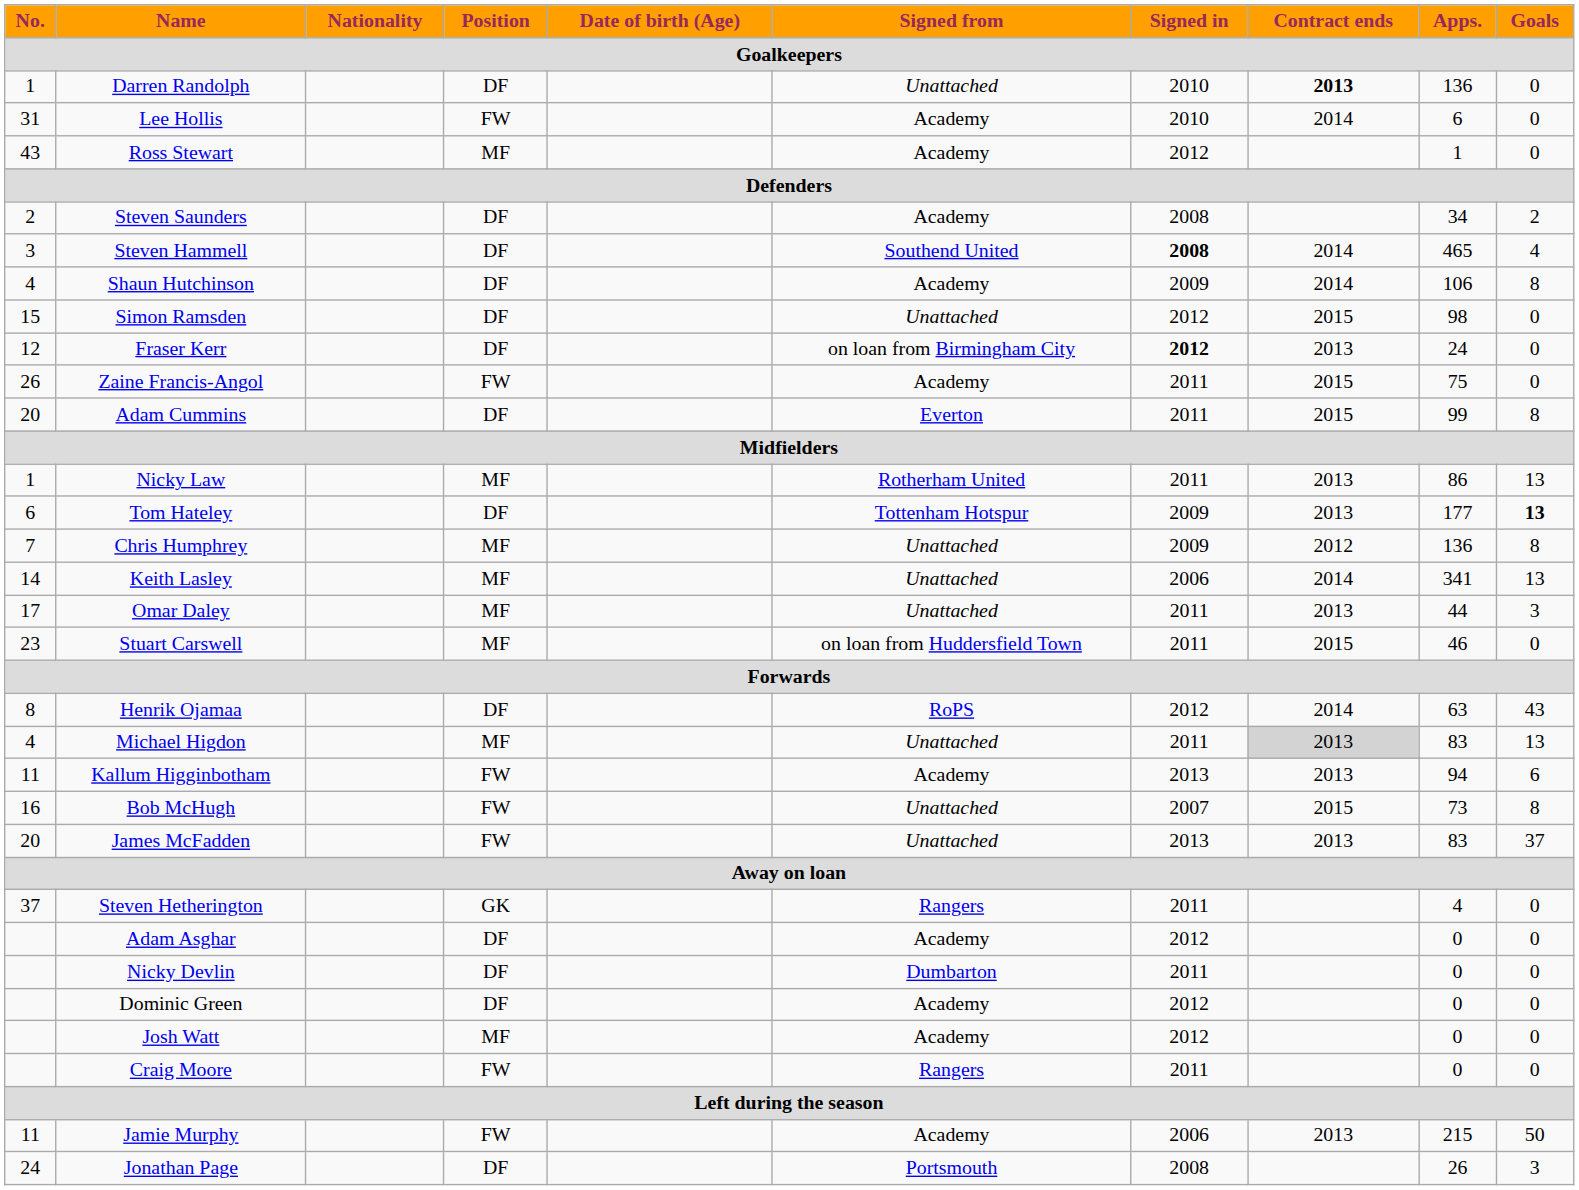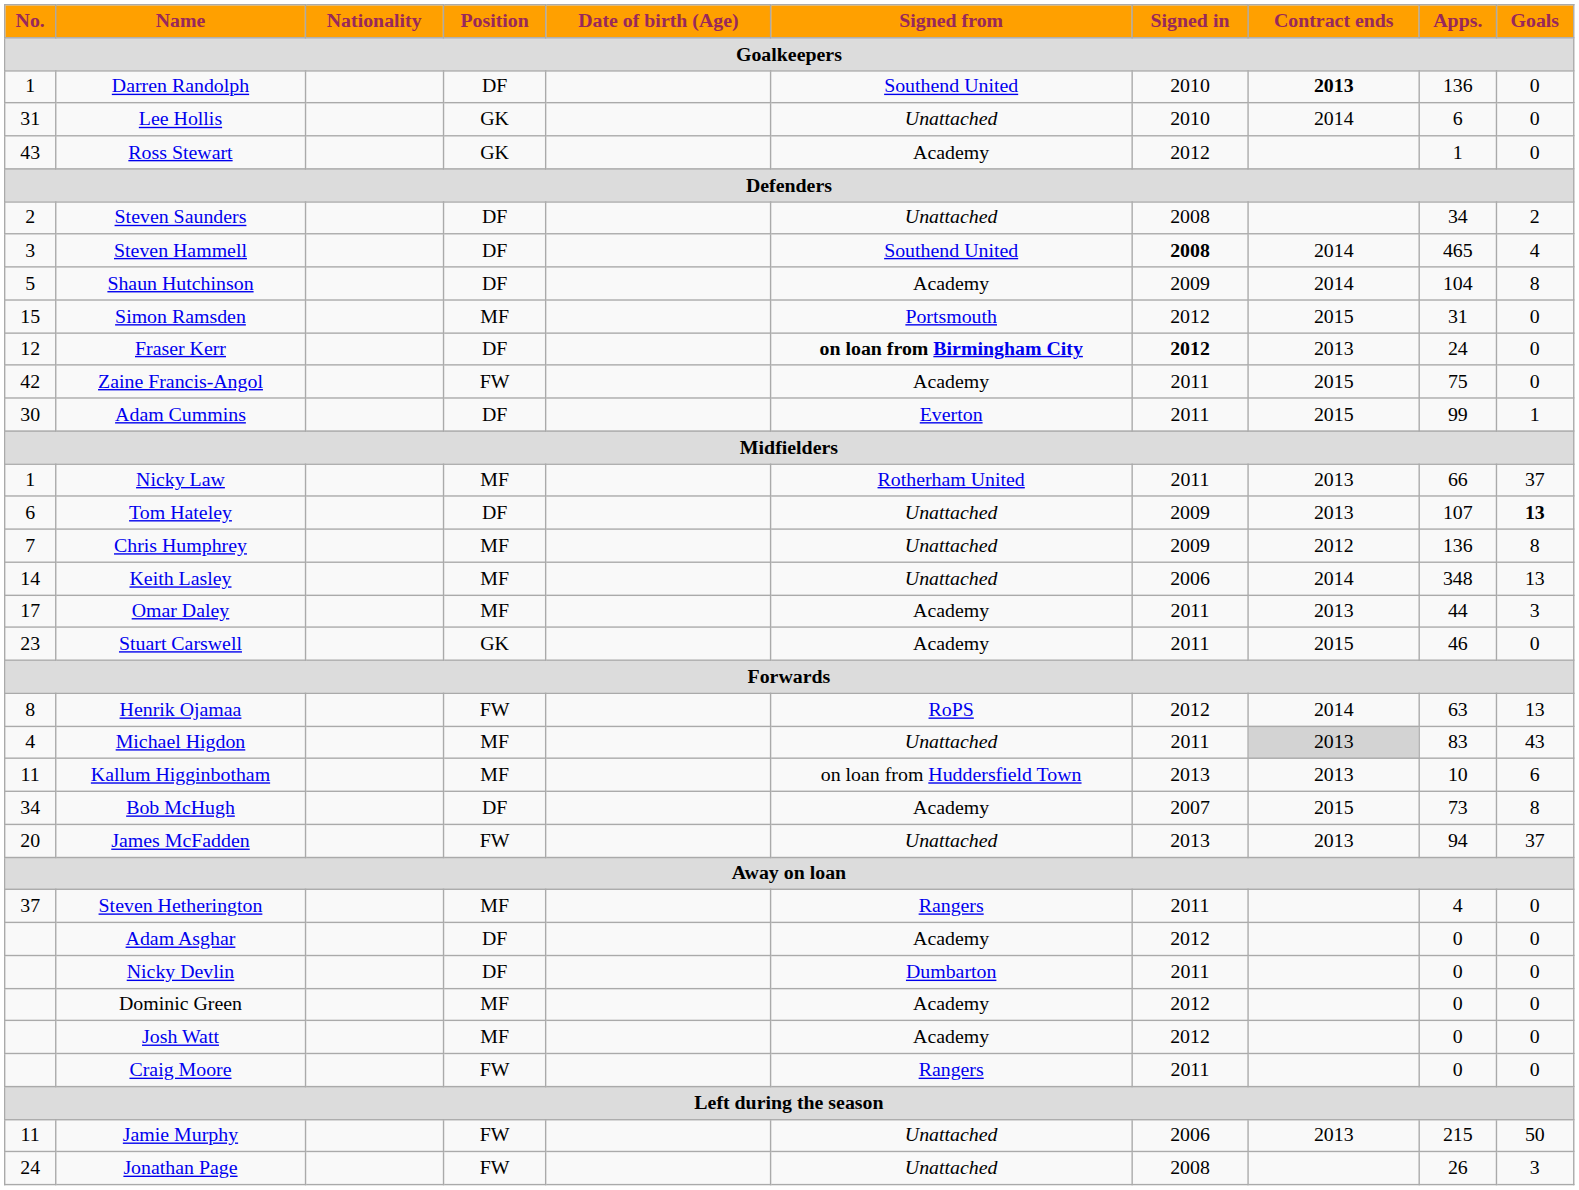 <table class="wikitable"  style="text-align:center; font-size:90%; width:90%;">
 <tr>
 <th style="background:#ffa000; color:#98285c; text-align:center;">No.</th>
 <th style="background:#ffa000; color:#98285c; text-align:center;">Name</th>
 <th style="background:#ffa000; color:#98285c; text-align:center;">Nationality</th>
 <th style="background:#ffa000; color:#98285c; text-align:center;">Position</th>
 <th style="background:#ffa000; color:#98285c; text-align:center;">Date of birth (Age)</th>
 <th style="background:#ffa000; color:#98285c; text-align:center;">Signed from</th>
 <th style="background:#ffa000; color:#98285c; text-align:center;">Signed in</th>
 <th style="background:#ffa000; color:#98285c; text-align:center;">Contract ends</th>
 <th style="background:#ffa000; color:#98285c; text-align:center;">Apps.</th>
 <th style="background:#ffa000; color:#98285c; text-align:center;">Goals</th>
 </tr>
 <tr>
 <th colspan="11"  style="background:#dcdcdc; text-align:center;">Goalkeepers</th>
 </tr>
 <tr>
 <td>1</td>
 <td><a href='#'>Darren Randolph</a></td>
 <td></td>
 <td>DF</td>
 <td></td>
-<td><em>Unattached</em></td>
+<td><a href='#'>Southend United</a></td>
 <td>2010</td>
 <td><strong>2013</strong></td>
 <td>136</td>
 <td>0</td>
 </tr>
 <tr>
 <td>31</td>
 <td><a href='#'>Lee Hollis</a></td>
 <td></td>
-<td>FW</td>
+<td>GK</td>
 <td></td>
-<td>Academy</td>
+<td><em>Unattached</em></td>
 <td>2010</td>
 <td>2014</td>
 <td>6</td>
 <td>0</td>
 </tr>
 <tr>
 <td>43</td>
 <td><a href='#'>Ross Stewart</a></td>
 <td></td>
-<td>MF</td>
+<td>GK</td>
 <td></td>
 <td>Academy</td>
 <td>2012</td>
 <td></td>
 <td>1</td>
 <td>0</td>
 </tr>
 <tr>
 <th colspan="11"  style="background:#dcdcdc; text-align:center;">Defenders</th>
 </tr>
 <tr>
 <td>2</td>
 <td><a href='#'>Steven Saunders</a></td>
 <td></td>
 <td>DF</td>
 <td></td>
-<td>Academy</td>
+<td><em>Unattached</em></td>
 <td>2008</td>
 <td></td>
 <td>34</td>
 <td>2</td>
 </tr>
 <tr>
 <td>3</td>
 <td><a href='#'>Steven Hammell</a></td>
 <td></td>
 <td>DF</td>
 <td></td>
 <td><a href='#'>Southend United</a></td>
 <td><strong>2008</strong></td>
 <td>2014</td>
 <td>465</td>
 <td>4</td>
 </tr>
 <tr>
-<td>4</td>
+<td>5</td>
 <td><a href='#'>Shaun Hutchinson</a></td>
 <td></td>
 <td>DF</td>
 <td></td>
 <td>Academy</td>
 <td>2009</td>
 <td>2014</td>
-<td>106</td>
+<td>104</td>
 <td>8</td>
 </tr>
 <tr>
 <td>15</td>
 <td><a href='#'>Simon Ramsden</a></td>
 <td></td>
-<td>DF</td>
+<td>MF</td>
 <td></td>
-<td><em>Unattached</em></td>
+<td><a href='#'>Portsmouth</a></td>
 <td>2012</td>
 <td>2015</td>
-<td>98</td>
+<td>31</td>
 <td>0</td>
 </tr>
 <tr>
 <td>12</td>
 <td><a href='#'>Fraser Kerr</a></td>
 <td></td>
 <td>DF</td>
 <td></td>
-<td>on loan from <a href='#'>Birmingham City</a></td>
+<td><strong>on loan from <a href='#'>Birmingham City</a></strong></td>
 <td><strong>2012</strong></td>
 <td>2013</td>
 <td>24</td>
 <td>0</td>
 </tr>
 <tr>
-<td>26</td>
+<td>42</td>
 <td><a href='#'>Zaine Francis-Angol</a></td>
 <td></td>
 <td>FW</td>
 <td></td>
 <td>Academy</td>
 <td>2011</td>
 <td>2015</td>
 <td>75</td>
 <td>0</td>
 </tr>
 <tr>
-<td>20</td>
+<td>30</td>
 <td><a href='#'>Adam Cummins</a></td>
 <td></td>
 <td>DF</td>
 <td></td>
 <td><a href='#'>Everton</a></td>
 <td>2011</td>
 <td>2015</td>
 <td>99</td>
-<td>8</td>
+<td>1</td>
 </tr>
 <tr>
 <th colspan="11"  style="background:#dcdcdc; text-align:center;">Midfielders</th>
 </tr>
 <tr>
 <td>1</td>
 <td><a href='#'>Nicky Law</a></td>
 <td></td>
 <td>MF</td>
 <td></td>
 <td><a href='#'>Rotherham United</a></td>
 <td>2011</td>
 <td>2013</td>
-<td>86</td>
-<td>13</td>
+<td>66</td>
+<td>37</td>
 </tr>
 <tr>
 <td>6</td>
 <td><a href='#'>Tom Hateley</a></td>
 <td></td>
 <td>DF</td>
 <td></td>
-<td><a href='#'>Tottenham Hotspur</a></td>
+<td><em>Unattached</em></td>
 <td>2009</td>
 <td>2013</td>
-<td>177</td>
+<td>107</td>
 <td><strong>13</strong></td>
 </tr>
 <tr>
 <td>7</td>
 <td><a href='#'>Chris Humphrey</a></td>
 <td></td>
 <td>MF</td>
 <td></td>
 <td><em>Unattached</em></td>
 <td>2009</td>
 <td>2012</td>
 <td>136</td>
 <td>8</td>
 </tr>
 <tr>
 <td>14</td>
 <td><a href='#'>Keith Lasley</a></td>
 <td></td>
 <td>MF</td>
 <td></td>
 <td><em>Unattached</em></td>
 <td>2006</td>
 <td>2014</td>
-<td>341</td>
+<td>348</td>
 <td>13</td>
 </tr>
 <tr>
 <td>17</td>
 <td><a href='#'>Omar Daley</a></td>
 <td></td>
 <td>MF</td>
 <td></td>
-<td><em>Unattached</em></td>
+<td>Academy</td>
 <td>2011</td>
 <td>2013</td>
 <td>44</td>
 <td>3</td>
 </tr>
 <tr>
 <td>23</td>
 <td><a href='#'>Stuart Carswell</a></td>
 <td></td>
-<td>MF</td>
+<td>GK</td>
 <td></td>
-<td>on loan from <a href='#'>Huddersfield Town</a></td>
+<td>Academy</td>
 <td>2011</td>
 <td>2015</td>
 <td>46</td>
 <td>0</td>
 </tr>
 <tr>
 <th colspan="11"  style="background:#dcdcdc; text-align:center;">Forwards</th>
 </tr>
 <tr>
 <td>8</td>
 <td><a href='#'>Henrik Ojamaa</a></td>
 <td></td>
-<td>DF</td>
+<td>FW</td>
 <td></td>
 <td><a href='#'>RoPS</a></td>
 <td>2012</td>
 <td>2014</td>
 <td>63</td>
-<td>43</td>
+<td>13</td>
 </tr>
 <tr>
 <td>4</td>
 <td><a href='#'>Michael Higdon</a></td>
 <td></td>
 <td>MF</td>
 <td></td>
 <td><em>Unattached</em></td>
 <td>2011</td>
 <td style="background: lightgrey;">2013</td>
 <td>83</td>
-<td>13</td>
+<td>43</td>
 </tr>
 <tr>
 <td>11</td>
 <td><a href='#'>Kallum Higginbotham</a></td>
 <td></td>
-<td>FW</td>
+<td>MF</td>
 <td></td>
-<td>Academy</td>
+<td>on loan from <a href='#'>Huddersfield Town</a></td>
 <td>2013</td>
 <td>2013</td>
-<td>94</td>
+<td>10</td>
 <td>6</td>
 </tr>
 <tr>
-<td>16</td>
+<td>34</td>
 <td><a href='#'>Bob McHugh</a></td>
 <td></td>
-<td>FW</td>
+<td>DF</td>
 <td></td>
-<td><em>Unattached</em></td>
+<td>Academy</td>
 <td>2007</td>
 <td>2015</td>
 <td>73</td>
 <td>8</td>
 </tr>
 <tr>
 <td>20</td>
 <td><a href='#'>James McFadden</a></td>
 <td></td>
 <td>FW</td>
 <td></td>
 <td><em>Unattached</em></td>
 <td>2013</td>
 <td>2013</td>
-<td>83</td>
+<td>94</td>
 <td>37</td>
 </tr>
 <tr>
 <th colspan="11"  style="background:#dcdcdc; text-align:center;">Away on loan</th>
 </tr>
 <tr>
 <td>37</td>
 <td><a href='#'>Steven Hetherington</a></td>
 <td></td>
-<td>GK</td>
+<td>MF</td>
 <td></td>
 <td><a href='#'>Rangers</a></td>
 <td>2011</td>
 <td></td>
 <td>4</td>
 <td>0</td>
 </tr>
 <tr>
 <td></td>
 <td><a href='#'>Adam Asghar</a></td>
 <td></td>
 <td>DF</td>
 <td></td>
 <td>Academy</td>
 <td>2012</td>
 <td></td>
 <td>0</td>
 <td>0</td>
 </tr>
 <tr>
 <td></td>
 <td><a href='#'>Nicky Devlin</a></td>
 <td></td>
 <td>DF</td>
 <td></td>
 <td><a href='#'>Dumbarton</a></td>
 <td>2011</td>
 <td></td>
 <td>0</td>
 <td>0</td>
 </tr>
 <tr>
 <td></td>
 <td>Dominic Green</td>
 <td></td>
-<td>DF</td>
+<td>MF</td>
 <td></td>
 <td>Academy</td>
 <td>2012</td>
 <td></td>
 <td>0</td>
 <td>0</td>
 </tr>
 <tr>
 <td></td>
 <td><a href='#'>Josh Watt</a></td>
 <td></td>
 <td>MF</td>
 <td></td>
 <td>Academy</td>
 <td>2012</td>
 <td></td>
 <td>0</td>
 <td>0</td>
 </tr>
 <tr>
 <td></td>
 <td><a href='#'>Craig Moore</a></td>
 <td></td>
 <td>FW</td>
 <td></td>
 <td><a href='#'>Rangers</a></td>
 <td>2011</td>
 <td></td>
 <td>0</td>
 <td>0</td>
 </tr>
 <tr>
 <th colspan="11"  style="background:#dcdcdc; text-align:center;">Left during the season</th>
 </tr>
 <tr>
 <td>11</td>
 <td><a href='#'>Jamie Murphy</a></td>
 <td></td>
 <td>FW</td>
 <td></td>
-<td>Academy</td>
+<td><em>Unattached</em></td>
 <td>2006</td>
 <td>2013</td>
 <td>215</td>
 <td>50</td>
 </tr>
 <tr>
 <td>24</td>
 <td><a href='#'>Jonathan Page</a></td>
 <td></td>
-<td>DF</td>
+<td>FW</td>
 <td></td>
-<td><a href='#'>Portsmouth</a></td>
+<td><em>Unattached</em></td>
 <td>2008</td>
 <td></td>
 <td>26</td>
 <td>3</td>
 </tr>
 </table>
